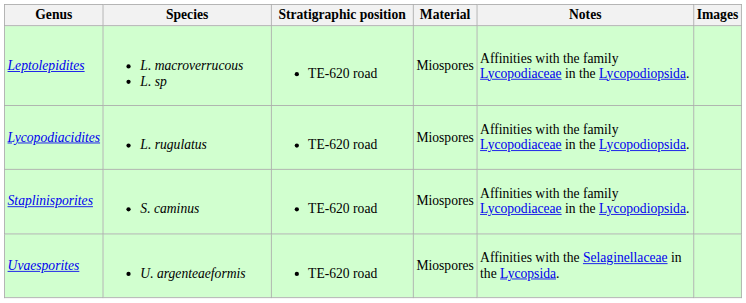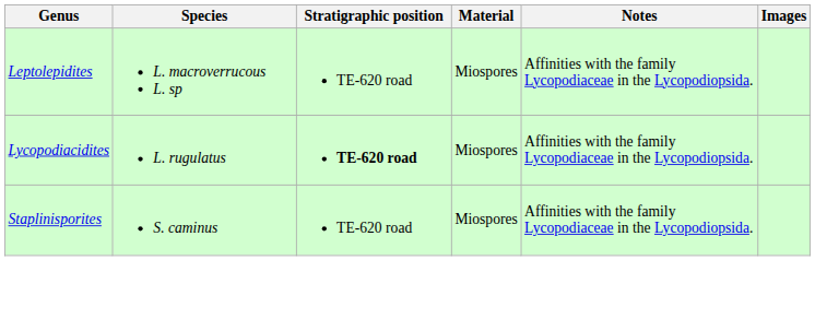 <table class="wikitable">
 <tr>
 <th>Genus</th>
 <th width="190px">Species</th>
 <th width="160px">Stratigraphic position</th>
 <th>Material</th>
 <th>Notes</th>
 <th>Images</th>
 </tr>
 <tr>
 <td style="background:#D1FFCF;"><em><a href='#'>Leptolepidites</a></em></td>
 <td style="background:#D1FFCF;"><br><ul><li><em>L. macroverrucous</em></li><li><em>L. sp</em></li></ul></td>
 <td style="background:#D1FFCF;"><br><ul><li>TE-620 road</li></ul></td>
 <td style="background:#D1FFCF;">Miospores</td>
 <td style="background:#D1FFCF;">Affinities with the family <a href='#'>Lycopodiaceae</a> in the <a href='#'>Lycopodiopsida</a>.</td>
 <td style="background:#D1FFCF;"></td>
 </tr>
 <tr>
 <td style="background:#D1FFCF;"><em><a href='#'>Lycopodiacidites</a></em></td>
 <td style="background:#D1FFCF;"><br><ul><li><em>L. rugulatus</em></li></ul></td>
-<td style="background:#D1FFCF;"><br><ul><li>TE-620 road</li></ul></td>
+<td style="background:#D1FFCF;"><strong><br><ul><li>TE-620 road</li></ul></strong></td>
 <td style="background:#D1FFCF;">Miospores</td>
 <td style="background:#D1FFCF;">Affinities with the family <a href='#'>Lycopodiaceae</a> in the <a href='#'>Lycopodiopsida</a>.</td>
 <td style="background:#D1FFCF;"></td>
 </tr>
 <tr>
 <td style="background:#D1FFCF;"><em><a href='#'>Staplinisporites</a></em></td>
 <td style="background:#D1FFCF;"><br><ul><li><em>S. caminus</em></li></ul></td>
 <td style="background:#D1FFCF;"><br><ul><li>TE-620 road</li></ul></td>
 <td style="background:#D1FFCF;">Miospores</td>
 <td style="background:#D1FFCF;">Affinities with the family <a href='#'>Lycopodiaceae</a> in the <a href='#'>Lycopodiopsida</a>.</td>
 <td style="background:#D1FFCF;"></td>
 </tr>
-<tr>
-<td style="background:#D1FFCF;"><em><a href='#'>Uvaesporites</a></em></td>
-<td style="background:#D1FFCF;"><br><ul><li><em>U. argenteaeformis</em></li></ul></td>
-<td style="background:#D1FFCF;"><br><ul><li>TE-620 road</li></ul></td>
-<td style="background:#D1FFCF;">Miospores</td>
-<td style="background:#D1FFCF;">Affinities with the <a href='#'>Selaginellaceae</a> in the <a href='#'>Lycopsida</a>.</td>
-<td style="background:#D1FFCF;"></td>
-</tr>
 </table>
